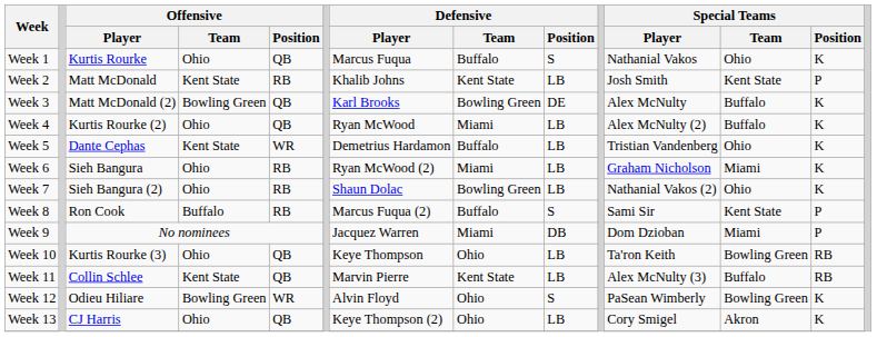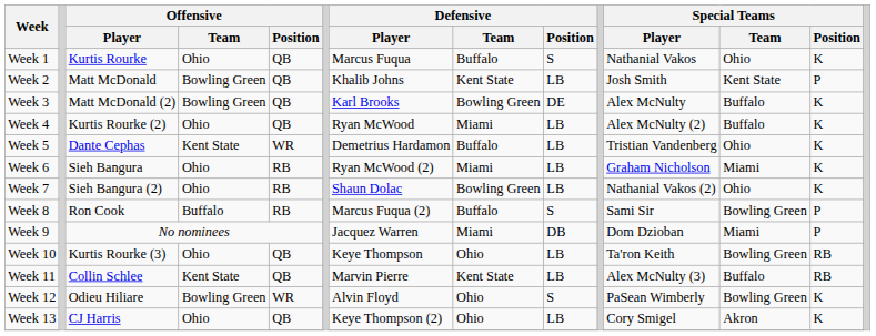 <table class="wikitable" border="1">
 <tr>
 <th rowspan="2">Week</th>
 <th rowSpan="17" style="background-color:lightgrey;"></th>
 <th colspan="3">Offensive</th>
 <th rowSpan="17" style="background-color:lightgrey;"></th>
 <th colspan="3">Defensive</th>
 <th rowSpan="17" style="background-color:lightgrey;"></th>
 <th colspan="3">Special Teams</th>
 <th rowSpan="17" style="background-color:lightgrey;"></th>
 </tr>
 <tr>
 <th>Player</th>
 <th>Team</th>
 <th>Position</th>
 <th>Player</th>
 <th>Team</th>
 <th>Position</th>
 <th>Player</th>
 <th>Team</th>
 <th>Position</th>
 </tr>
 <tr>
 <td>Week 1</td>
 <td><a href='#'>Kurtis Rourke</a></td>
 <td>Ohio</td>
 <td>QB</td>
 <td>Marcus Fuqua</td>
 <td>Buffalo</td>
 <td>S</td>
 <td>Nathanial Vakos</td>
 <td>Ohio</td>
 <td>K</td>
 </tr>
 <tr>
 <td>Week 2</td>
 <td>Matt McDonald</td>
-<td>Kent State</td>
-<td>RB</td>
+<td>Bowling Green</td>
+<td>QB</td>
 <td>Khalib Johns</td>
 <td>Kent State</td>
 <td>LB</td>
 <td>Josh Smith</td>
 <td>Kent State</td>
 <td>P</td>
 </tr>
 <tr>
 <td>Week 3</td>
 <td>Matt McDonald (2)</td>
 <td>Bowling Green</td>
 <td>QB</td>
 <td><a href='#'>Karl Brooks</a></td>
 <td>Bowling Green</td>
 <td>DE</td>
 <td>Alex McNulty</td>
 <td>Buffalo</td>
 <td>K</td>
 </tr>
 <tr>
 <td>Week 4</td>
 <td>Kurtis Rourke (2)</td>
 <td>Ohio</td>
 <td>QB</td>
 <td>Ryan McWood</td>
 <td>Miami</td>
 <td>LB</td>
 <td>Alex McNulty (2)</td>
 <td>Buffalo</td>
 <td>K</td>
 </tr>
 <tr>
 <td>Week 5</td>
 <td><a href='#'>Dante Cephas</a></td>
 <td>Kent State</td>
 <td>WR</td>
 <td>Demetrius Hardamon</td>
 <td>Buffalo</td>
 <td>LB</td>
 <td>Tristian Vandenberg</td>
 <td>Ohio</td>
 <td>K</td>
 </tr>
 <tr>
 <td>Week 6</td>
 <td>Sieh Bangura</td>
 <td>Ohio</td>
 <td>RB</td>
 <td>Ryan McWood (2)</td>
 <td>Miami</td>
 <td>LB</td>
 <td><a href='#'>Graham Nicholson</a></td>
 <td>Miami</td>
 <td>K</td>
 </tr>
 <tr>
 <td>Week 7</td>
 <td>Sieh Bangura (2)</td>
 <td>Ohio</td>
 <td>RB</td>
 <td><a href='#'>Shaun Dolac</a></td>
 <td>Bowling Green</td>
 <td>LB</td>
 <td>Nathanial Vakos (2)</td>
 <td>Ohio</td>
 <td>K</td>
 </tr>
 <tr>
 <td>Week 8</td>
 <td>Ron Cook</td>
 <td>Buffalo</td>
 <td>RB</td>
 <td>Marcus Fuqua (2)</td>
 <td>Buffalo</td>
 <td>S</td>
 <td>Sami Sir</td>
-<td>Kent State</td>
+<td>Bowling Green</td>
 <td>P</td>
 </tr>
 <tr>
 <td>Week 9</td>
 <td colspan=3 align=center><em>No nominees</em></td>
 <td>Jacquez Warren</td>
 <td>Miami</td>
 <td>DB</td>
 <td>Dom Dzioban</td>
 <td>Miami</td>
 <td>P</td>
 </tr>
 <tr>
 <td>Week 10</td>
 <td>Kurtis Rourke (3)</td>
 <td>Ohio</td>
 <td>QB</td>
 <td>Keye Thompson</td>
 <td>Ohio</td>
 <td>LB</td>
 <td>Ta'ron Keith</td>
 <td>Bowling Green</td>
 <td>RB</td>
 </tr>
 <tr>
 <td>Week 11</td>
 <td><a href='#'>Collin Schlee</a></td>
 <td>Kent State</td>
 <td>QB</td>
 <td>Marvin Pierre</td>
 <td>Kent State</td>
 <td>LB</td>
 <td>Alex McNulty (3)</td>
 <td>Buffalo</td>
 <td>RB</td>
 </tr>
 <tr>
 <td>Week 12</td>
 <td>Odieu Hiliare</td>
 <td>Bowling Green</td>
 <td>WR</td>
 <td>Alvin Floyd</td>
 <td>Ohio</td>
 <td>S</td>
 <td>PaSean Wimberly</td>
 <td>Bowling Green</td>
 <td>K</td>
 </tr>
 <tr>
 <td>Week 13</td>
 <td><a href='#'>CJ Harris</a></td>
 <td>Ohio</td>
 <td>QB</td>
 <td>Keye Thompson (2)</td>
 <td>Ohio</td>
 <td>LB</td>
 <td>Cory Smigel</td>
 <td>Akron</td>
 <td>K</td>
 </tr>
 <tr>
 </tr>
 </table>
